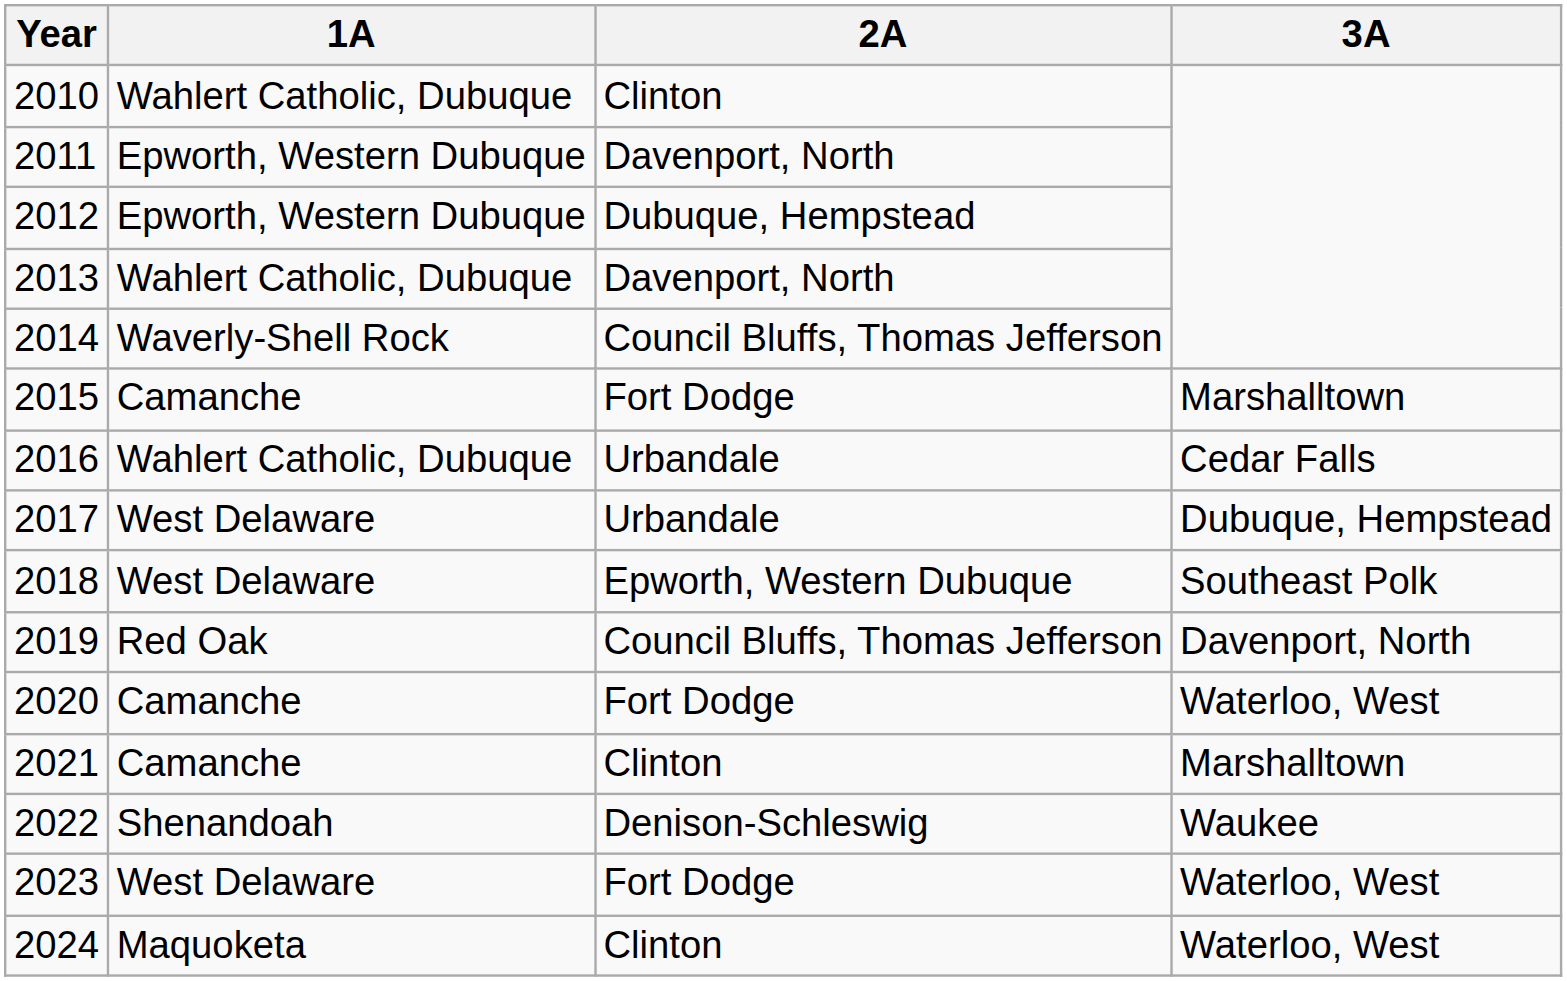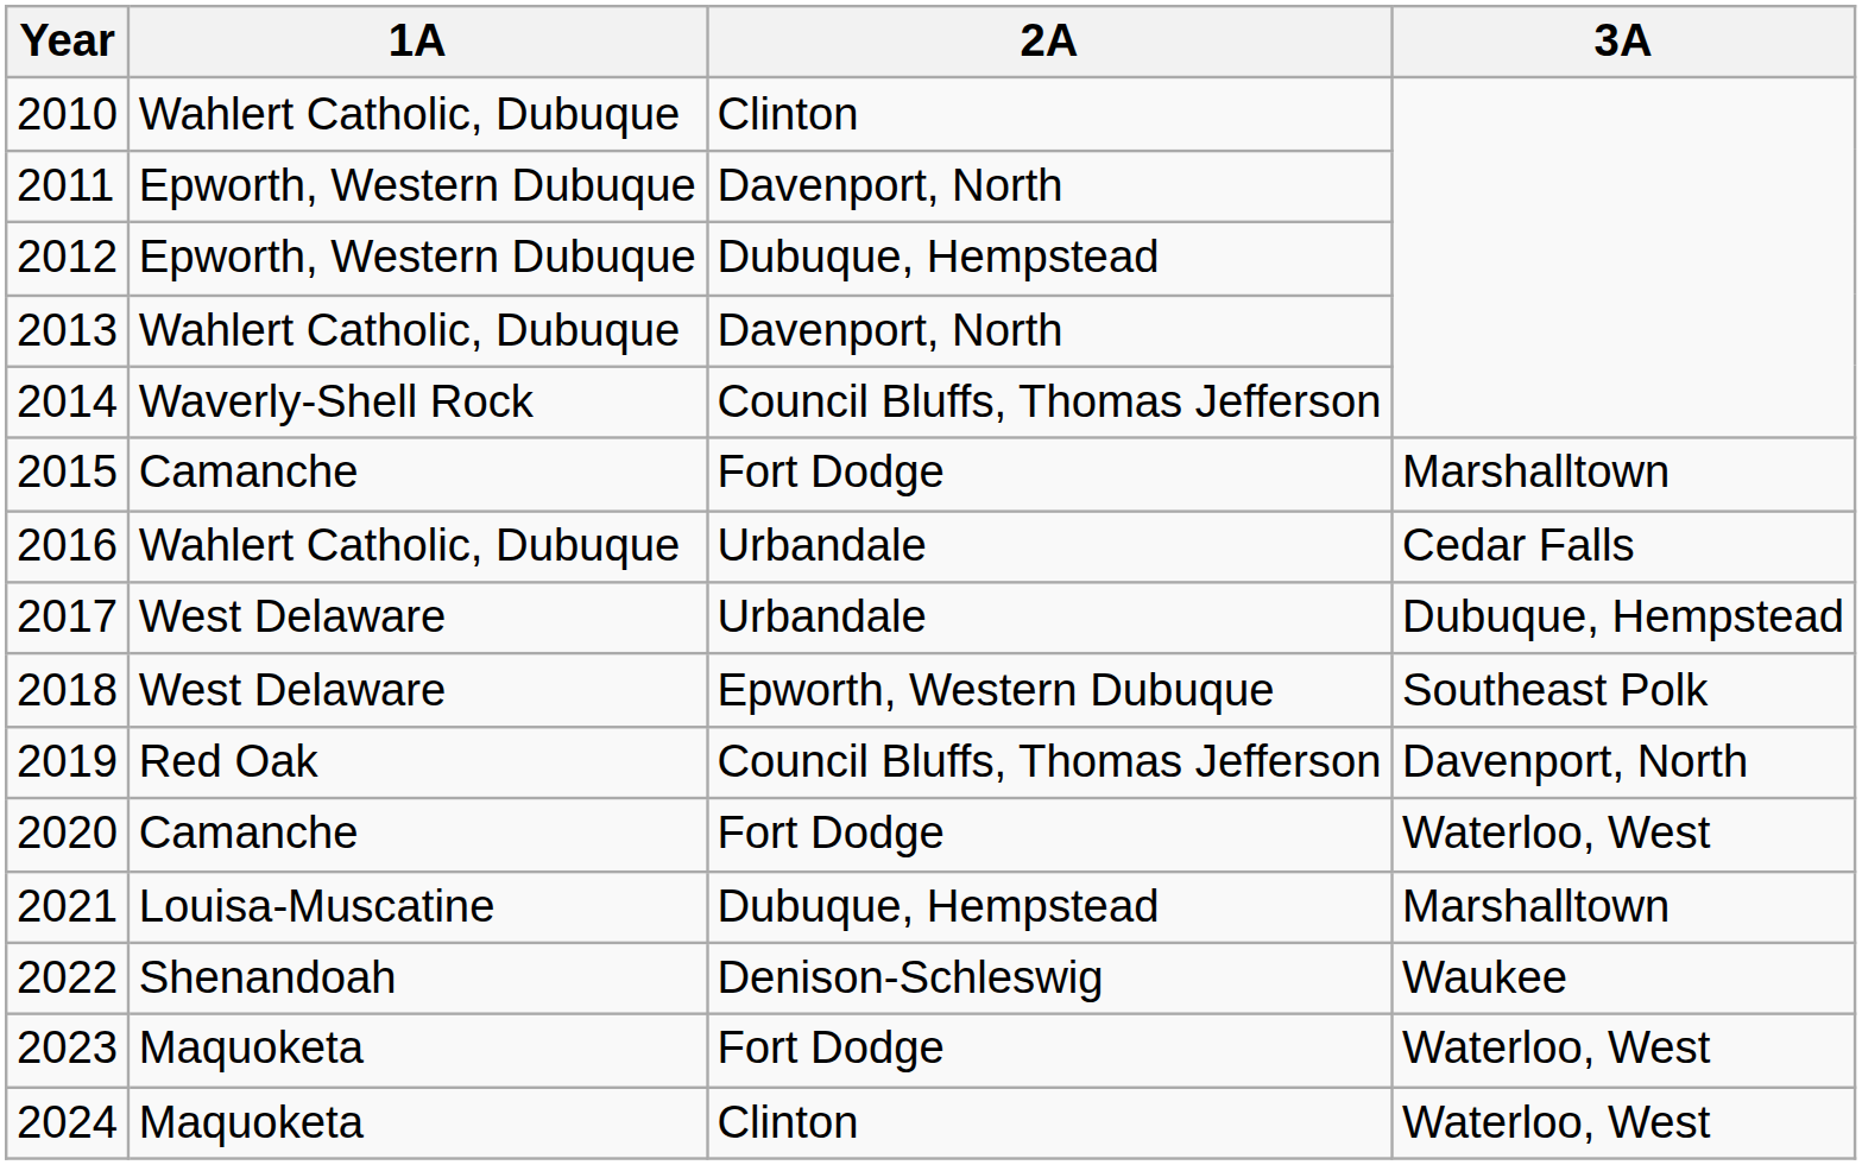 <table class="wikitable">
 <tr>
 <th>Year</th>
 <th>1A</th>
 <th>2A</th>
 <th>3A</th>
 </tr>
 <tr>
 <td>2010</td>
 <td>Wahlert Catholic, Dubuque</td>
 <td>Clinton</td>
 </tr>
 <tr>
 <td>2011</td>
 <td>Epworth, Western Dubuque</td>
 <td>Davenport, North</td>
 </tr>
 <tr>
 <td>2012</td>
 <td>Epworth, Western Dubuque</td>
 <td>Dubuque, Hempstead</td>
 </tr>
 <tr>
 <td>2013</td>
 <td>Wahlert Catholic, Dubuque</td>
 <td>Davenport, North</td>
 </tr>
 <tr>
 <td>2014</td>
 <td>Waverly-Shell Rock</td>
 <td>Council Bluffs, Thomas Jefferson</td>
 </tr>
 <tr>
 <td>2015</td>
 <td>Camanche</td>
 <td>Fort Dodge</td>
 <td>Marshalltown</td>
 </tr>
 <tr>
 <td>2016</td>
 <td>Wahlert Catholic, Dubuque</td>
 <td>Urbandale</td>
 <td>Cedar Falls</td>
 </tr>
 <tr>
 <td>2017</td>
 <td>West Delaware</td>
 <td>Urbandale</td>
 <td>Dubuque, Hempstead</td>
 </tr>
 <tr>
 <td>2018</td>
 <td>West Delaware</td>
 <td>Epworth, Western Dubuque</td>
 <td>Southeast Polk</td>
 </tr>
 <tr>
 <td>2019</td>
 <td>Red Oak</td>
 <td>Council Bluffs, Thomas Jefferson</td>
 <td>Davenport, North</td>
 </tr>
 <tr>
 <td>2020</td>
 <td>Camanche</td>
 <td>Fort Dodge</td>
 <td>Waterloo, West</td>
 </tr>
 <tr>
 <td>2021</td>
-<td>Camanche</td>
-<td>Clinton</td>
+<td>Louisa-Muscatine</td>
+<td>Dubuque, Hempstead</td>
 <td>Marshalltown</td>
 </tr>
 <tr>
 <td>2022</td>
 <td>Shenandoah</td>
 <td>Denison-Schleswig</td>
 <td>Waukee</td>
 </tr>
 <tr>
 <td>2023</td>
-<td>West Delaware</td>
+<td>Maquoketa</td>
 <td>Fort Dodge</td>
 <td>Waterloo, West</td>
 </tr>
 <tr>
 <td>2024</td>
 <td>Maquoketa</td>
 <td>Clinton</td>
 <td>Waterloo, West</td>
 </tr>
 </table>
